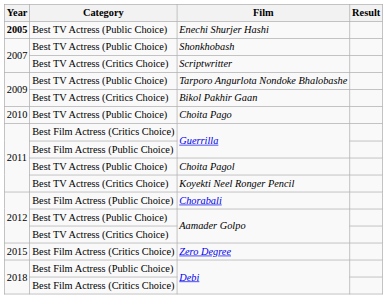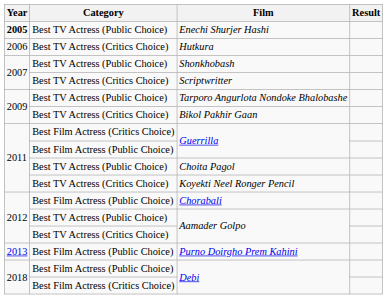 <table class="wikitable" style="font-size: 95%;">
 <tr>
 <th>Year</th>
 <th>Category</th>
 <th>Film</th>
 <th>Result</th>
 </tr>
 <tr>
 <td><strong>2005</strong></td>
 <td>Best TV Actress (Public Choice)</td>
 <td><em>Enechi Shurjer Hashi</em></td>
+<td></td>
+</tr>
+<tr>
+<td>2006</td>
+<td>Best TV Actress (Critics Choice)</td>
+<td><em>Hutkura</em></td>
 <td></td>
 </tr>
 <tr>
 <td rowspan="2">2007</td>
 <td>Best TV Actress (Public Choice)</td>
 <td><em>Shonkhobash</em></td>
 <td></td>
 </tr>
 <tr>
 <td>Best TV Actress (Critics Choice)</td>
 <td><em>Scriptwritter</em></td>
 <td></td>
 </tr>
 <tr>
 <td rowspan="2">2009</td>
 <td>Best TV Actress (Public Choice)</td>
 <td><em>Tarporo Angurlota Nondoke Bhalobashe</em></td>
 <td></td>
 </tr>
 <tr>
 <td>Best TV Actress (Critics Choice)</td>
 <td><em>Bikol Pakhir Gaan</em></td>
-<td></td>
-</tr>
-<tr>
-<td>2010</td>
-<td>Best TV Actress (Public Choice)</td>
-<td><em>Choita Pago</em></td>
 <td></td>
 </tr>
 <tr>
 <td rowspan="4">2011</td>
 <td>Best Film Actress (Critics Choice)</td>
 <td rowspan="2"><em><a href='#'>Guerrilla</a></em></td>
 <td></td>
 </tr>
 <tr>
 <td>Best Film Actress (Public Choice)</td>
 <td></td>
 </tr>
 <tr>
 <td>Best TV Actress (Public Choice)</td>
 <td><em>Choita Pagol</em></td>
 <td></td>
 </tr>
 <tr>
 <td>Best TV Actress (Critics Choice)</td>
 <td><em>Koyekti Neel Ronger Pencil</em></td>
 <td></td>
 </tr>
 <tr>
 <td rowspan="3">2012</td>
 <td>Best Film Actress (Public Choice)</td>
 <td><em><a href='#'>Chorabali</a></em></td>
 <td></td>
 </tr>
 <tr>
 <td>Best TV Actress (Public Choice)</td>
 <td rowspan="2"><em>Aamader Golpo</em></td>
 <td></td>
 </tr>
 <tr>
 <td>Best TV Actress (Critics Choice)</td>
 <td></td>
 </tr>
 <tr>
-<td>2015</td>
-<td>Best Film Actress (Critics Choice)</td>
-<td><em><a href='#'>Zero Degree</a></em></td>
+<td><a href='#'>2013</a></td>
+<td>Best Film Actress (Public Choice)</td>
+<td><em><a href='#'>Purno Doirgho Prem Kahini</a></em></td>
 <td></td>
 </tr>
 <tr>
 <td rowspan="2">2018</td>
 <td>Best Film Actress (Public Choice)</td>
 <td rowspan="2"><em><a href='#'>Debi</a></em></td>
 <td></td>
 </tr>
 <tr>
 <td>Best Film Actress (Critics Choice)</td>
 <td></td>
 </tr>
 </table>
